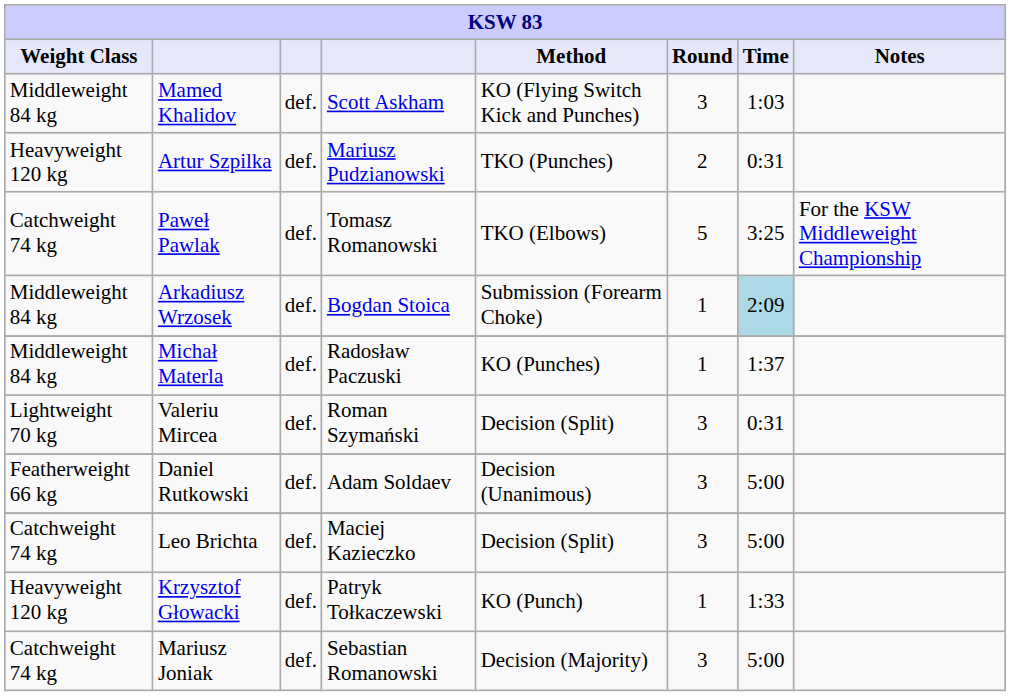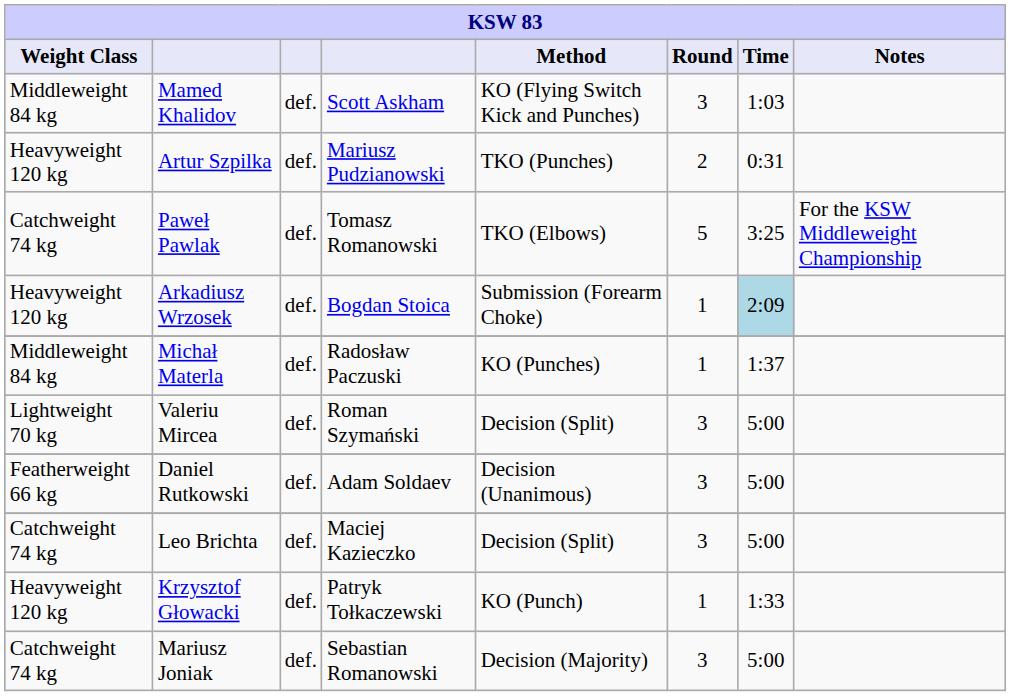 <table class="wikitable" style="font-size: 80%;">
 <tr>
 <th colspan="8" style="background-color: #ccf; color: #000080; text-align: center;"><strong>KSW 83</strong></th>
 </tr>
 <tr>
 <th colspan="1" style="background-color: #E6E8FA; color: #000000; text-align: center;">Weight Class</th>
 <th colspan="1" style="background-color: #E6E8FA; color: #000000; text-align: center;"></th>
 <th colspan="1" style="background-color: #E6E8FA; color: #000000; text-align: center;"></th>
 <th colspan="1" style="background-color: #E6E8FA; color: #000000; text-align: center;"></th>
 <th colspan="1" style="background-color: #E6E8FA; color: #000000; text-align: center;">Method</th>
 <th colspan="1" style="background-color: #E6E8FA; color: #000000; text-align: center;">Round</th>
 <th colspan="1" style="background-color: #E6E8FA; color: #000000; text-align: center;">Time</th>
 <th colspan="1" style="background-color: #E6E8FA; color: #000000; text-align: center;">Notes</th>
 </tr>
 <tr>
 <td>Middleweight 84 kg</td>
 <td> <a href='#'>Mamed Khalidov</a></td>
 <td align=center>def.</td>
 <td>  <a href='#'>Scott Askham</a></td>
 <td>KO (Flying Switch Kick and Punches)</td>
 <td align=center>3</td>
 <td align=center>1:03</td>
 <td></td>
 </tr>
 <tr>
 <td>Heavyweight 120 kg</td>
 <td> <a href='#'>Artur Szpilka</a></td>
 <td align=center>def.</td>
 <td> <a href='#'>Mariusz Pudzianowski</a></td>
 <td>TKO (Punches)</td>
 <td align=center>2</td>
 <td align=center>0:31</td>
 <td></td>
 </tr>
 <tr>
 <td>Catchweight 74 kg</td>
 <td> <a href='#'>Paweł Pawlak</a></td>
 <td align=center>def.</td>
 <td> Tomasz Romanowski</td>
 <td>TKO (Elbows)</td>
 <td align=center>5</td>
 <td align=center>3:25</td>
 <td>For the <a href='#'>KSW Middleweight Championship</a></td>
 </tr>
 <tr>
-<td>Middleweight 84 kg</td>
+<td>Heavyweight 120 kg</td>
 <td> <a href='#'>Arkadiusz Wrzosek</a></td>
 <td align=center>def.</td>
 <td> <a href='#'>Bogdan Stoica</a></td>
 <td>Submission (Forearm Choke)</td>
 <td align=center>1</td>
 <td align=center style="background: lightblue;">2:09</td>
 <td></td>
 </tr>
 <tr>
 </tr>
 <tr>
 <td>Middleweight 84 kg</td>
 <td> <a href='#'>Michał Materla</a></td>
 <td align=center>def.</td>
 <td>  Radosław Paczuski</td>
 <td>KO (Punches)</td>
 <td align=center>1</td>
 <td align=center>1:37</td>
 <td></td>
 </tr>
 <tr>
 <td>Lightweight 70 kg</td>
 <td> Valeriu Mircea</td>
 <td align=center>def.</td>
 <td> Roman Szymański</td>
 <td>Decision (Split)</td>
 <td align=center>3</td>
-<td align=center>0:31</td>
+<td align=center>5:00</td>
 <td></td>
 </tr>
 <tr>
 </tr>
 <tr>
 <td>Featherweight 66 kg</td>
 <td> Daniel Rutkowski</td>
 <td align=center>def.</td>
 <td> Adam Soldaev</td>
 <td>Decision (Unanimous)</td>
 <td align=center>3</td>
 <td align=center>5:00</td>
 <td></td>
 </tr>
 <tr>
 </tr>
 <tr>
 <td>Catchweight 74 kg</td>
 <td> Leo Brichta</td>
 <td align=center>def.</td>
 <td> Maciej Kazieczko</td>
 <td>Decision (Split)</td>
 <td align=center>3</td>
 <td align=center>5:00</td>
 <td></td>
 </tr>
 <tr>
 <td>Heavyweight 120 kg</td>
 <td> <a href='#'>Krzysztof Głowacki</a></td>
 <td align=center>def.</td>
 <td> Patryk Tołkaczewski</td>
 <td>KO (Punch)</td>
 <td align=center>1</td>
 <td align=center>1:33</td>
 <td></td>
 </tr>
 <tr>
 <td>Catchweight 74 kg</td>
 <td> Mariusz Joniak</td>
 <td align=center>def.</td>
 <td> Sebastian Romanowski</td>
 <td>Decision (Majority)</td>
 <td align=center>3</td>
 <td align=center>5:00</td>
 <td></td>
 </tr>
 </table>
